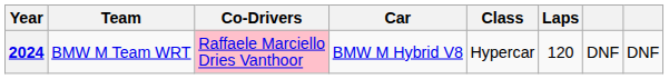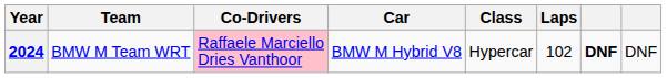 <table class="wikitable" style="text-align:center; font-size:90%">
 <tr>
 <th>Year</th>
 <th>Team</th>
 <th>Co-Drivers</th>
 <th>Car</th>
 <th>Class</th>
 <th>Laps</th>
 <th></th>
 <th></th>
 </tr>
 <tr>
 <th><a href='#'>2024</a></th>
 <td align="left"> <a href='#'>BMW M Team WRT</a></td>
 <td align="left" style="background: pink;"> <a href='#'>Raffaele Marciello</a><br> <a href='#'>Dries Vanthoor</a></td>
 <td align="left"><a href='#'>BMW M Hybrid V8</a></td>
 <td>Hypercar</td>
-<td>120</td>
-<td>DNF</td>
+<td>102</td>
+<td><strong>DNF</strong></td>
 <td>DNF</td>
 </tr>
 </table>
